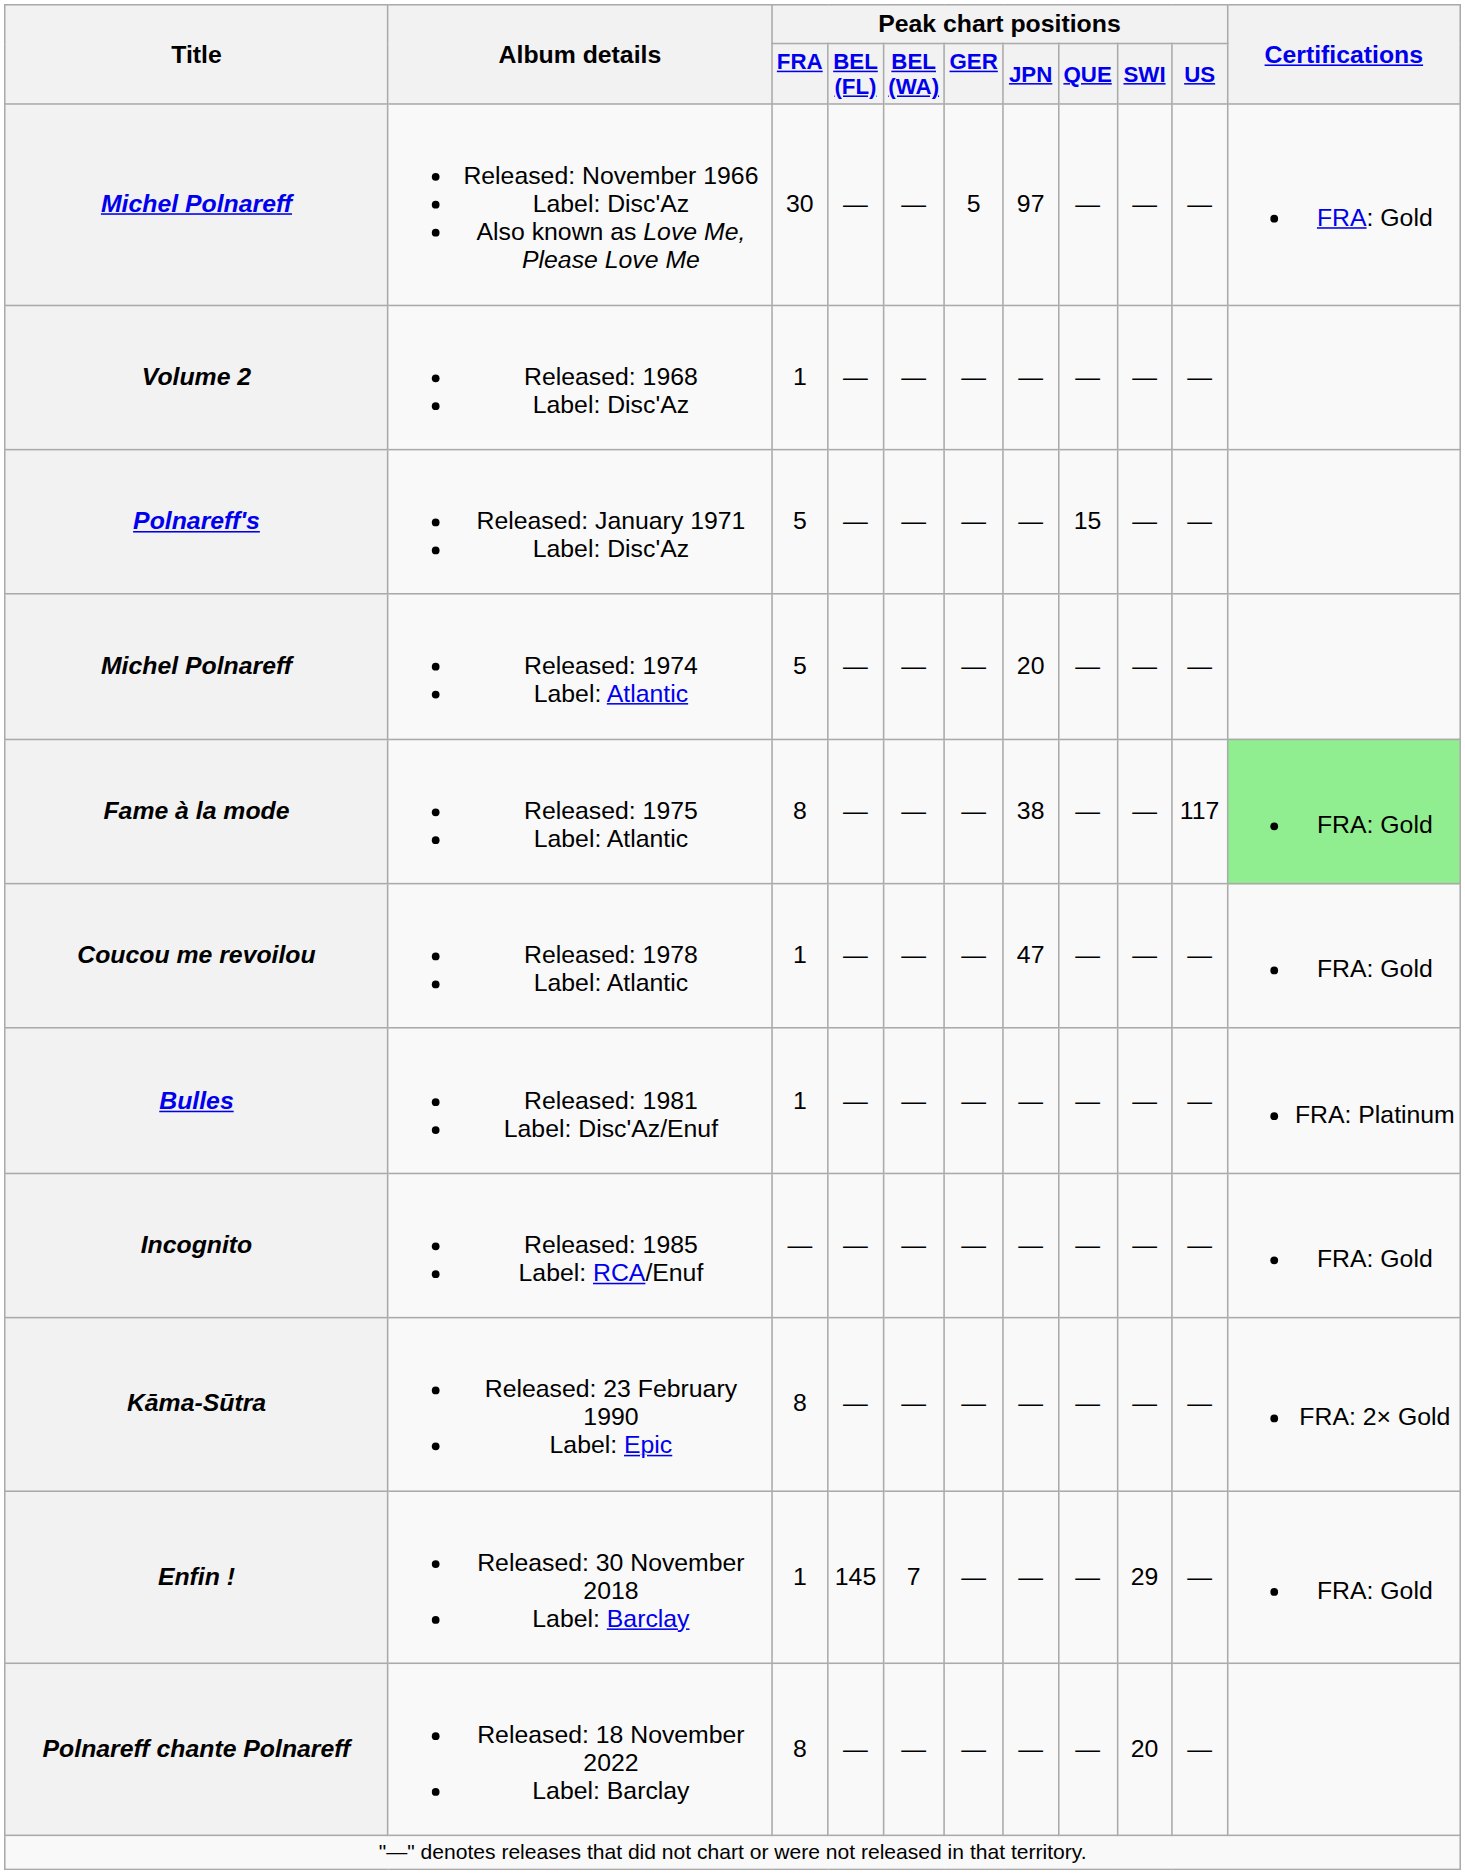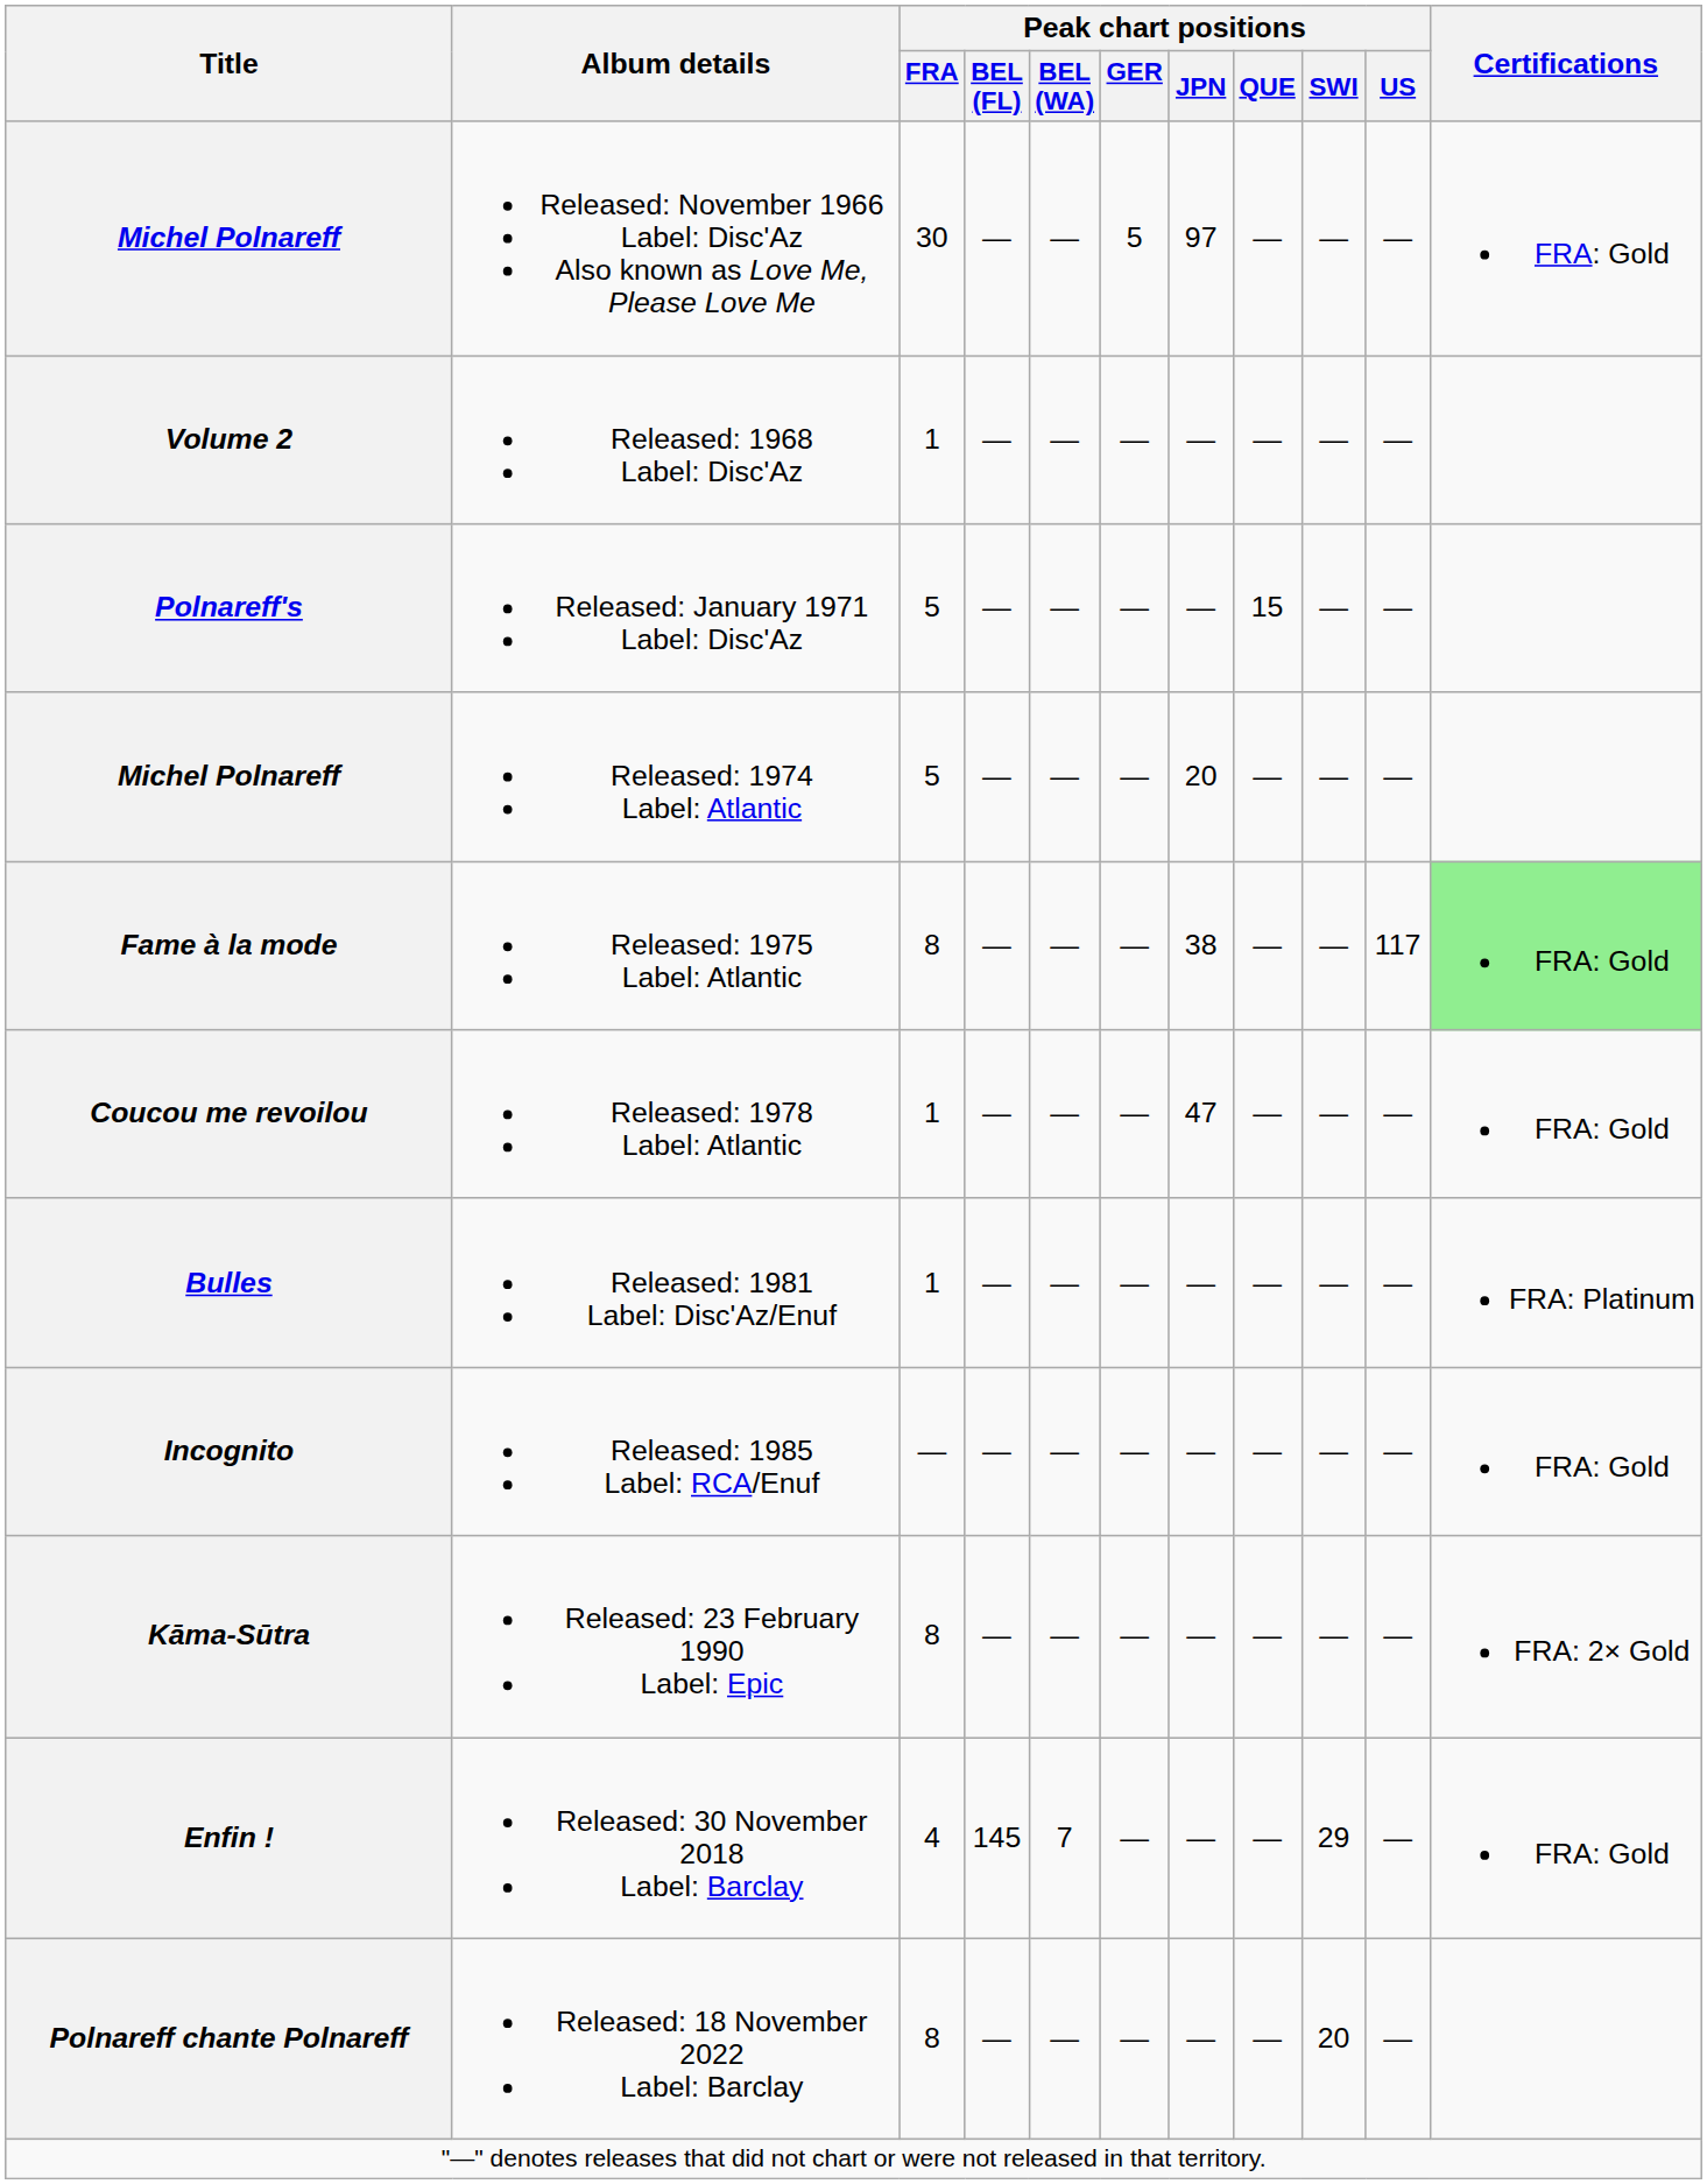 <table class="wikitable plainrowheaders" style="text-align:center;">
 <tr>
 <th rowspan="2" scope="col" style="width:15em;">Title</th>
 <th rowspan="2" scope="col" style="width:15em;">Album details</th>
 <th colspan="8">Peak chart positions</th>
 <th rowspan="2"><a href='#'>Certifications</a></th>
 </tr>
 <tr>
 <th scope="col" style="width:2em;font-size:90%;"><a href='#'>FRA</a><br><br></th>
 <th scope="col" style="width:2em;font-size:90%;"><a href='#'>BEL (FL)</a><br></th>
 <th scope="col" style="width:2em;font-size:90%;"><a href='#'>BEL (WA)</a><br></th>
 <th scope="col" style="width:2em;font-size:90%;"><a href='#'>GER</a><br><br></th>
 <th scope="col" style="width:2em;font-size:90%;"><a href='#'>JPN</a><br></th>
 <th scope="col" style="width:2em;font-size:90%;"><a href='#'>QUE</a><br></th>
 <th scope="col" style="width:2em;font-size:90%;"><a href='#'>SWI</a><br></th>
 <th scope="col" style="width:2em;font-size:90%;"><a href='#'>US</a><br></th>
 </tr>
 <tr>
 <th scope="row"><em><a href='#'>Michel Polnareff</a></em></th>
 <td><br><ul><li>Released: November 1966</li><li>Label: Disc'Az</li><li>Also known as <em>Love Me, Please Love Me</em></li></ul></td>
 <td>30</td>
 <td>—</td>
 <td>—</td>
 <td>5</td>
 <td>97</td>
 <td>—</td>
 <td>—</td>
 <td>—</td>
 <td><br><ul><li><a href='#'>FRA</a>: Gold</li></ul></td>
 </tr>
 <tr>
 <th scope="row"><em>Volume 2</em></th>
 <td><br><ul><li>Released: 1968</li><li>Label: Disc'Az</li></ul></td>
 <td>1</td>
 <td>—</td>
 <td>—</td>
 <td>—</td>
 <td>—</td>
 <td>—</td>
 <td>—</td>
 <td>—</td>
 <td></td>
 </tr>
 <tr>
 <th scope="row"><em><a href='#'>Polnareff's</a></em></th>
 <td><br><ul><li>Released: January 1971</li><li>Label: Disc'Az</li></ul></td>
 <td>5</td>
 <td>—</td>
 <td>—</td>
 <td>—</td>
 <td>—</td>
 <td>15</td>
 <td>—</td>
 <td>—</td>
 <td></td>
 </tr>
 <tr>
 <th scope="row"><em>Michel Polnareff</em></th>
 <td><br><ul><li>Released: 1974</li><li>Label: <a href='#'>Atlantic</a></li></ul></td>
 <td>5</td>
 <td>—</td>
 <td>—</td>
 <td>—</td>
 <td>20</td>
 <td>—</td>
 <td>—</td>
 <td>—</td>
 <td></td>
 </tr>
 <tr>
 <th scope="row"><em>Fame à la mode</em></th>
 <td><br><ul><li>Released: 1975</li><li>Label: Atlantic</li></ul></td>
 <td>8</td>
 <td>—</td>
 <td>—</td>
 <td>—</td>
 <td>38</td>
 <td>—</td>
 <td>—</td>
 <td>117</td>
 <td style="background: lightgreen;"><br><ul><li>FRA: Gold</li></ul></td>
 </tr>
 <tr>
 <th scope="row"><em>Coucou me revoilou</em></th>
 <td><br><ul><li>Released: 1978</li><li>Label: Atlantic</li></ul></td>
 <td>1</td>
 <td>—</td>
 <td>—</td>
 <td>—</td>
 <td>47</td>
 <td>—</td>
 <td>—</td>
 <td>—</td>
 <td><br><ul><li>FRA: Gold</li></ul></td>
 </tr>
 <tr>
 <th scope="row"><em><a href='#'>Bulles</a></em></th>
 <td><br><ul><li>Released: 1981</li><li>Label: Disc'Az/Enuf</li></ul></td>
 <td>1</td>
 <td>—</td>
 <td>—</td>
 <td>—</td>
 <td>—</td>
 <td>—</td>
 <td>—</td>
 <td>—</td>
 <td><br><ul><li>FRA: Platinum</li></ul></td>
 </tr>
 <tr>
 <th scope="row"><em>Incognito</em></th>
 <td><br><ul><li>Released: 1985</li><li>Label: <a href='#'>RCA</a>/Enuf</li></ul></td>
 <td>—</td>
 <td>—</td>
 <td>—</td>
 <td>—</td>
 <td>—</td>
 <td>—</td>
 <td>—</td>
 <td>—</td>
 <td><br><ul><li>FRA: Gold</li></ul></td>
 </tr>
 <tr>
 <th scope="row"><em>Kāma-Sūtra</em></th>
 <td><br><ul><li>Released: 23 February 1990</li><li>Label: <a href='#'>Epic</a></li></ul></td>
 <td>8</td>
 <td>—</td>
 <td>—</td>
 <td>—</td>
 <td>—</td>
 <td>—</td>
 <td>—</td>
 <td>—</td>
 <td><br><ul><li>FRA: 2× Gold</li></ul></td>
 </tr>
 <tr>
 <th scope="row"><em>Enfin !</em></th>
 <td><br><ul><li>Released: 30 November 2018</li><li>Label: <a href='#'>Barclay</a></li></ul></td>
-<td>1</td>
+<td>4</td>
 <td>145</td>
 <td>7</td>
 <td>—</td>
 <td>—</td>
 <td>—</td>
 <td>29</td>
 <td>—</td>
 <td><br><ul><li>FRA: Gold</li></ul></td>
 </tr>
 <tr>
 <th scope="row"><em>Polnareff chante Polnareff</em></th>
 <td><br><ul><li>Released: 18 November 2022</li><li>Label: Barclay</li></ul></td>
 <td>8<br></td>
 <td>—</td>
 <td>—</td>
 <td>—</td>
 <td>—</td>
 <td>—</td>
 <td>20</td>
 <td>—</td>
 <td></td>
 </tr>
 <tr>
 <td colspan="11" style="font-size:85%">"—" denotes releases that did not chart or were not released in that territory.</td>
 </tr>
 </table>
